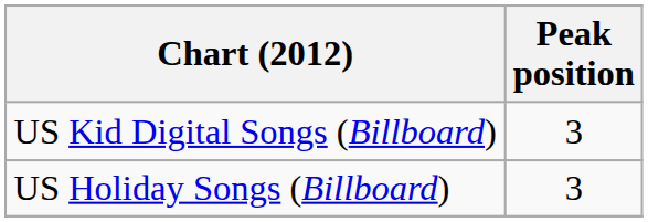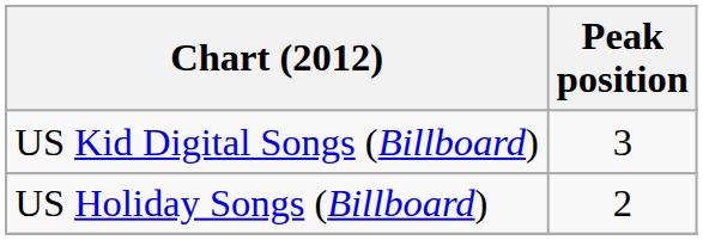 <table class="wikitable sortable">
 <tr>
 <th scope="col">Chart (2012)</th>
 <th scope="col">Peak<br>position</th>
 </tr>
 <tr>
 <td>US <a href='#'>Kid Digital Songs</a> (<em><a href='#'>Billboard</a></em>)</td>
 <td style="text-align:center;">3</td>
 </tr>
 <tr>
 <td>US <a href='#'>Holiday Songs</a> (<em><a href='#'>Billboard</a></em>)</td>
-<td style="text-align:center;">3</td>
+<td style="text-align:center;">2</td>
 </tr>
 <tr>
 </tr>
 </table>
